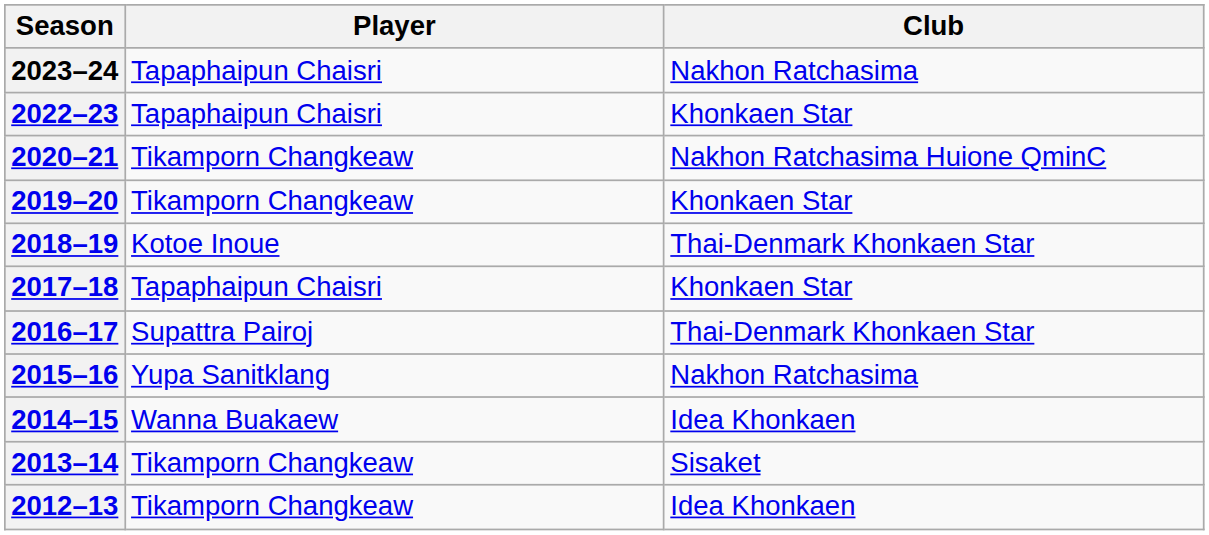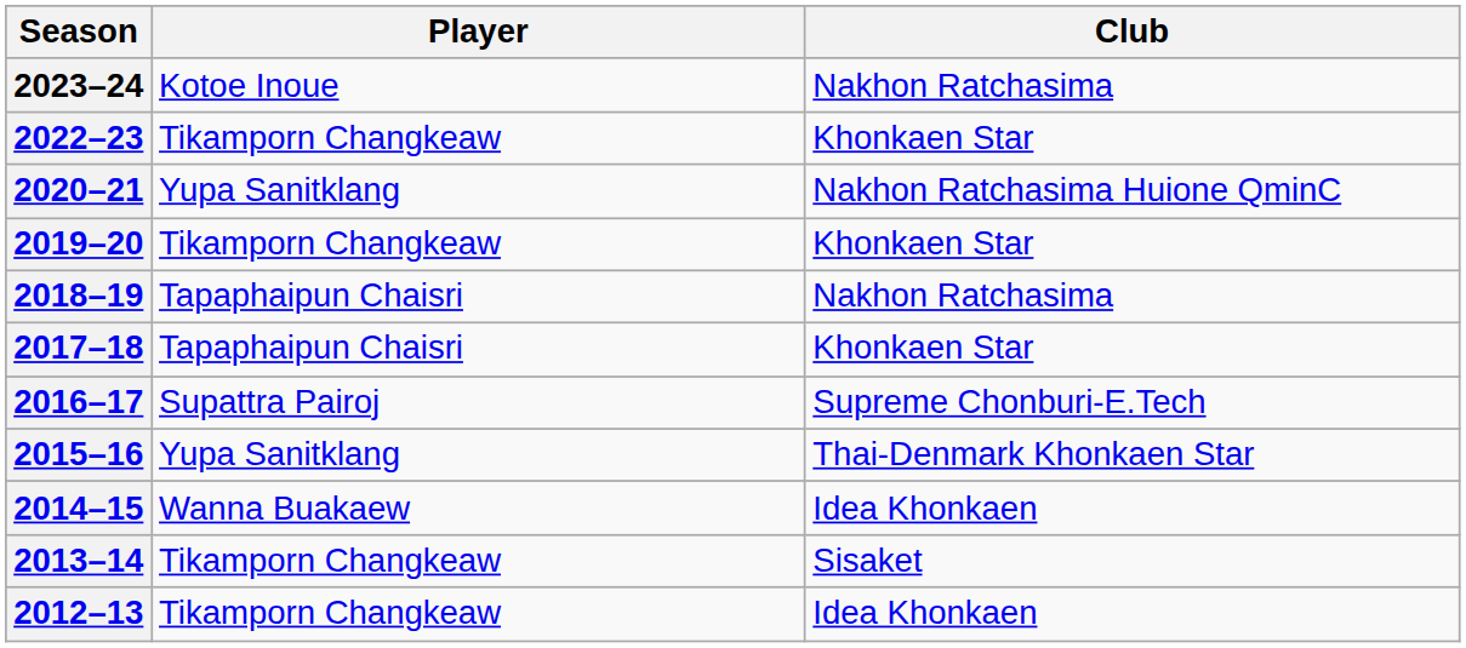 <table class=wikitable>
 <tr>
 <th>Season</th>
 <th width=45%>Player</th>
 <th width=45%>Club</th>
 </tr>
 <tr>
 <th>2023–24</th>
-<td> <a href='#'>Tapaphaipun Chaisri</a></td>
+<td> <a href='#'>Kotoe Inoue</a></td>
 <td><a href='#'>Nakhon Ratchasima</a></td>
 </tr>
 <tr>
 <th><a href='#'>2022–23</a></th>
-<td> <a href='#'>Tapaphaipun Chaisri</a></td>
+<td> <a href='#'>Tikamporn Changkeaw</a></td>
 <td><a href='#'>Khonkaen Star</a></td>
 </tr>
 <tr>
 <th><a href='#'>2020–21</a></th>
-<td> <a href='#'>Tikamporn Changkeaw</a></td>
+<td> <a href='#'>Yupa Sanitklang</a></td>
 <td><a href='#'>Nakhon Ratchasima Huione QminC</a></td>
 </tr>
 <tr>
 <th><a href='#'>2019–20</a></th>
 <td> <a href='#'>Tikamporn Changkeaw</a></td>
 <td><a href='#'>Khonkaen Star</a></td>
 </tr>
 <tr>
 <th><a href='#'>2018–19</a></th>
-<td> <a href='#'>Kotoe Inoue</a></td>
-<td><a href='#'>Thai-Denmark Khonkaen Star</a></td>
+<td> <a href='#'>Tapaphaipun Chaisri</a></td>
+<td><a href='#'>Nakhon Ratchasima</a></td>
 </tr>
 <tr>
 <th><a href='#'>2017–18</a></th>
 <td> <a href='#'>Tapaphaipun Chaisri</a></td>
 <td><a href='#'>Khonkaen Star</a></td>
 </tr>
 <tr>
 <th><a href='#'>2016–17</a></th>
 <td> <a href='#'>Supattra Pairoj</a></td>
-<td><a href='#'>Thai-Denmark Khonkaen Star</a></td>
+<td><a href='#'>Supreme Chonburi-E.Tech</a></td>
 </tr>
 <tr>
 <th><a href='#'>2015–16</a></th>
 <td> <a href='#'>Yupa Sanitklang</a></td>
-<td><a href='#'>Nakhon Ratchasima</a></td>
+<td><a href='#'>Thai-Denmark Khonkaen Star</a></td>
 </tr>
 <tr>
 <th><a href='#'>2014–15</a></th>
 <td> <a href='#'>Wanna Buakaew</a></td>
 <td><a href='#'>Idea Khonkaen</a></td>
 </tr>
 <tr>
 <th><a href='#'>2013–14</a></th>
 <td> <a href='#'>Tikamporn Changkeaw</a></td>
 <td><a href='#'>Sisaket</a></td>
 </tr>
 <tr>
 <th><a href='#'>2012–13</a></th>
 <td> <a href='#'>Tikamporn Changkeaw</a></td>
 <td><a href='#'>Idea Khonkaen</a></td>
 </tr>
 </table>
